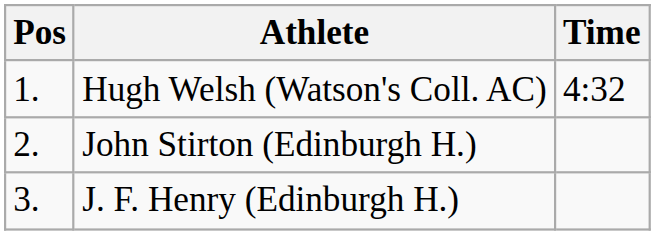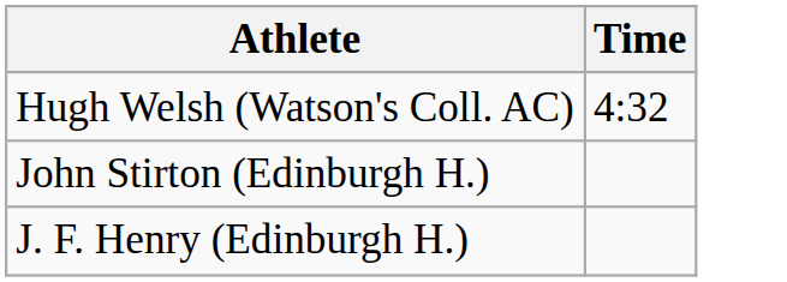 <table class="wikitable">
 <tr>
-<th>Pos</th>
 <th>Athlete</th>
 <th>Time</th>
 </tr>
 <tr>
-<td>1.</td>
 <td>Hugh Welsh (Watson's Coll. AC)</td>
 <td>4:32</td>
 </tr>
 <tr>
-<td>2.</td>
 <td>John Stirton (Edinburgh H.)</td>
 <td></td>
 </tr>
 <tr>
-<td>3.</td>
 <td>J. F. Henry (Edinburgh H.)</td>
 <td></td>
 </tr>
 </table>
